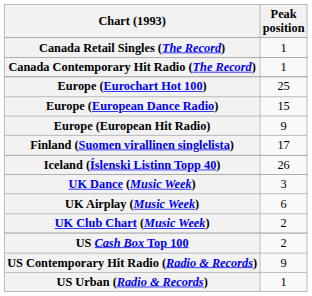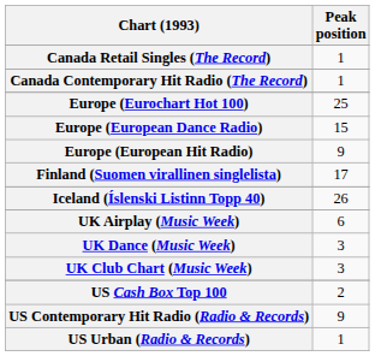 <table class="wikitable sortable plainrowheaders" style="text-align:center">
 <tr>
 <th>Chart (1993)</th>
 <th>Peak<br>position</th>
 </tr>
 <tr>
 </tr>
 <tr>
 </tr>
 <tr>
 <th scope="row">Canada Retail Singles (<em><a href='#'>The Record</a></em>)</th>
 <td>1</td>
 </tr>
 <tr>
 </tr>
 <tr>
 <th scope="row">Canada Contemporary Hit Radio (<em><a href='#'>The Record</a></em>)</th>
 <td>1</td>
 </tr>
 <tr>
 </tr>
 <tr>
 <th scope="row">Europe (<a href='#'>Eurochart Hot 100</a>)</th>
 <td>25</td>
 </tr>
 <tr>
 <th scope="row">Europe (<a href='#'>European Dance Radio</a>)</th>
 <td>15</td>
 </tr>
 <tr>
 <th scope="row">Europe (European Hit Radio)</th>
 <td>9</td>
 </tr>
 <tr>
 <th scope="row">Finland (<a href='#'>Suomen virallinen singlelista</a>)</th>
 <td>17</td>
 </tr>
 <tr>
 </tr>
 <tr>
 <th scope="row">Iceland (<a href='#'>Íslenski Listinn Topp 40</a>)</th>
 <td>26</td>
 </tr>
 <tr>
 </tr>
 <tr>
 </tr>
 <tr>
 </tr>
 <tr>
 </tr>
 <tr>
 </tr>
 <tr>
 </tr>
 <tr>
+<th scope="row">UK Airplay (<em><a href='#'>Music Week</a></em>)</th>
+<td>6</td>
+</tr>
+<tr>
 <th scope="row"><a href='#'>UK Dance</a> (<em><a href='#'>Music Week</a></em>)</th>
 <td>3</td>
 </tr>
 <tr>
-<th scope="row">UK Airplay (<em><a href='#'>Music Week</a></em>)</th>
-<td>6</td>
-</tr>
-<tr>
 <th scope="row"><a href='#'>UK Club Chart</a> (<em><a href='#'>Music Week</a></em>)</th>
-<td>2</td>
+<td>3</td>
 </tr>
 <tr>
 </tr>
 <tr>
 </tr>
 <tr>
 </tr>
 <tr>
 </tr>
 <tr>
 </tr>
 <tr>
 </tr>
 <tr>
 <th scope="row">US <a href='#'><em>Cash Box</em> Top 100</a></th>
 <td>2</td>
 </tr>
 <tr>
 <th scope="row">US Contemporary Hit Radio (<em><a href='#'>Radio & Records</a></em>)</th>
 <td>9</td>
 </tr>
 <tr>
 <th scope="row">US Urban (<em><a href='#'>Radio & Records</a></em>)</th>
 <td>1</td>
 </tr>
 </table>
